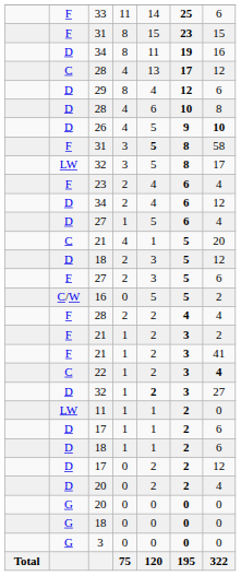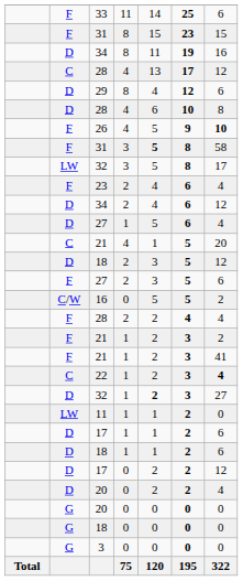 <table class="wikitable sortable" width ="50%">
 <tr align="center">
 </tr>
 <tr align="center" bgcolor="">
 <td></td>
 <td><a href='#'>F</a></td>
 <td>33</td>
 <td>11</td>
 <td>14</td>
 <td><strong>25</strong></td>
 <td>6</td>
 </tr>
 <tr align="center" bgcolor="f0f0f0">
 <td></td>
 <td><a href='#'>F</a></td>
 <td>31</td>
 <td>8</td>
 <td>15</td>
 <td><strong>23</strong></td>
 <td>15</td>
 </tr>
 <tr align="center" bgcolor="">
 <td></td>
 <td><a href='#'>D</a></td>
 <td>34</td>
 <td>8</td>
 <td>11</td>
 <td><strong>19</strong></td>
 <td>16</td>
 </tr>
 <tr align="center" bgcolor="f0f0f0">
 <td></td>
 <td><a href='#'>C</a></td>
 <td>28</td>
 <td>4</td>
 <td>13</td>
 <td><strong>17</strong></td>
 <td>12</td>
 </tr>
 <tr align="center" bgcolor="">
 <td></td>
 <td><a href='#'>D</a></td>
 <td>29</td>
 <td>8</td>
 <td>4</td>
 <td><strong>12</strong></td>
 <td>6</td>
 </tr>
 <tr align="center" bgcolor="f0f0f0">
 <td></td>
 <td><a href='#'>D</a></td>
 <td>28</td>
 <td>4</td>
 <td>6</td>
 <td><strong>10</strong></td>
 <td>8</td>
 </tr>
 <tr align="center" bgcolor="">
 <td></td>
-<td><a href='#'>D</a></td>
+<td><a href='#'>F</a></td>
 <td>26</td>
 <td>4</td>
 <td>5</td>
 <td><strong>9</strong></td>
 <td><strong>10</strong></td>
 </tr>
 <tr align="center" bgcolor="f0f0f0">
 <td></td>
 <td><a href='#'>F</a></td>
 <td>31</td>
 <td>3</td>
 <td><strong>5</strong></td>
 <td><strong>8</strong></td>
 <td>58</td>
 </tr>
 <tr align="center" bgcolor="">
 <td></td>
 <td><a href='#'>LW</a></td>
 <td>32</td>
 <td>3</td>
 <td>5</td>
 <td><strong>8</strong></td>
 <td>17</td>
 </tr>
 <tr align="center" bgcolor="f0f0f0">
 <td></td>
 <td><a href='#'>F</a></td>
 <td>23</td>
 <td>2</td>
 <td>4</td>
 <td><strong>6</strong></td>
 <td>4</td>
 </tr>
 <tr align="center" bgcolor="">
 <td></td>
 <td><a href='#'>D</a></td>
 <td>34</td>
 <td>2</td>
 <td>4</td>
 <td><strong>6</strong></td>
 <td>12</td>
 </tr>
 <tr align="center" bgcolor="f0f0f0">
 <td></td>
 <td><a href='#'>D</a></td>
 <td>27</td>
 <td>1</td>
 <td>5</td>
 <td><strong>6</strong></td>
 <td>4</td>
 </tr>
 <tr align="center" bgcolor="">
 <td></td>
 <td><a href='#'>C</a></td>
 <td>21</td>
 <td>4</td>
 <td>1</td>
 <td><strong>5</strong></td>
 <td>20</td>
 </tr>
 <tr align="center" bgcolor="f0f0f0">
 <td></td>
 <td><a href='#'>D</a></td>
 <td>18</td>
 <td>2</td>
 <td>3</td>
 <td><strong>5</strong></td>
 <td>12</td>
 </tr>
 <tr align="center" bgcolor="">
 <td></td>
 <td><a href='#'>F</a></td>
 <td>27</td>
 <td>2</td>
 <td>3</td>
 <td><strong>5</strong></td>
 <td>6</td>
 </tr>
 <tr align="center" bgcolor="f0f0f0">
 <td></td>
 <td><a href='#'>C</a>/<a href='#'>W</a></td>
 <td>16</td>
 <td>0</td>
 <td>5</td>
 <td><strong>5</strong></td>
 <td>2</td>
 </tr>
 <tr align="center" bgcolor="">
 <td></td>
 <td><a href='#'>F</a></td>
 <td>28</td>
 <td>2</td>
 <td>2</td>
 <td><strong>4</strong></td>
 <td>4</td>
 </tr>
 <tr align="center" bgcolor="f0f0f0">
 <td></td>
 <td><a href='#'>F</a></td>
 <td>21</td>
 <td>1</td>
 <td>2</td>
 <td><strong>3</strong></td>
 <td>2</td>
 </tr>
 <tr align="center" bgcolor="">
 <td></td>
 <td><a href='#'>F</a></td>
 <td>21</td>
 <td>1</td>
 <td>2</td>
 <td><strong>3</strong></td>
 <td>41</td>
 </tr>
 <tr align="center" bgcolor="f0f0f0">
 <td></td>
 <td><a href='#'>C</a></td>
 <td>22</td>
 <td>1</td>
 <td>2</td>
 <td><strong>3</strong></td>
 <td><strong>4</strong></td>
 </tr>
 <tr align="center" bgcolor="">
 <td></td>
 <td><a href='#'>D</a></td>
 <td>32</td>
 <td>1</td>
 <td><strong>2</strong></td>
 <td><strong>3</strong></td>
 <td>27</td>
 </tr>
 <tr align="center" bgcolor="f0f0f0">
 <td></td>
 <td><a href='#'>LW</a></td>
 <td>11</td>
 <td>1</td>
 <td>1</td>
 <td><strong>2</strong></td>
 <td>0</td>
 </tr>
 <tr align="center" bgcolor="">
 <td></td>
 <td><a href='#'>D</a></td>
 <td>17</td>
 <td>1</td>
 <td>1</td>
 <td><strong>2</strong></td>
 <td>6</td>
 </tr>
 <tr align="center" bgcolor="f0f0f0">
 <td></td>
 <td><a href='#'>D</a></td>
 <td>18</td>
 <td>1</td>
 <td>1</td>
 <td><strong>2</strong></td>
 <td>6</td>
 </tr>
 <tr align="center" bgcolor="">
 <td></td>
 <td><a href='#'>D</a></td>
 <td>17</td>
 <td>0</td>
 <td>2</td>
 <td><strong>2</strong></td>
 <td>12</td>
 </tr>
 <tr align="center" bgcolor="f0f0f0">
 <td></td>
 <td><a href='#'>D</a></td>
 <td>20</td>
 <td>0</td>
 <td>2</td>
 <td><strong>2</strong></td>
 <td>4</td>
 </tr>
 <tr align="center" bgcolor="">
 <td></td>
 <td><a href='#'>G</a></td>
 <td>20</td>
 <td>0</td>
 <td>0</td>
 <td><strong>0</strong></td>
 <td>0</td>
 </tr>
 <tr align="center" bgcolor="f0f0f0">
 <td></td>
 <td><a href='#'>G</a></td>
 <td>18</td>
 <td>0</td>
 <td>0</td>
 <td><strong>0</strong></td>
 <td>0</td>
 </tr>
 <tr align="center" bgcolor="">
 <td></td>
 <td><a href='#'>G</a></td>
 <td>3</td>
 <td>0</td>
 <td>0</td>
 <td><strong>0</strong></td>
 <td>0</td>
 </tr>
 <tr>
 <th>Total</th>
 <th></th>
 <th></th>
 <th>75</th>
 <th>120</th>
 <th>195</th>
 <th>322</th>
 </tr>
 </table>
